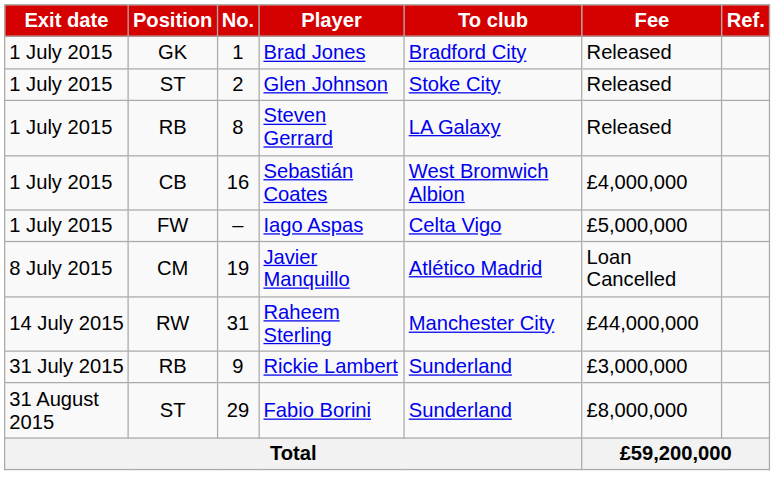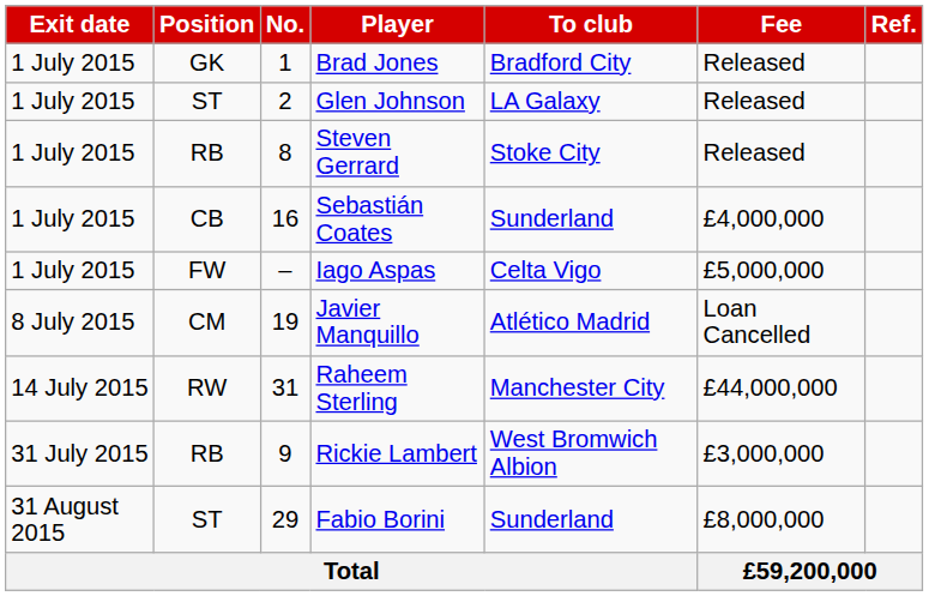 <table class="wikitable sortable">
 <tr>
 <th style="background:#d50000; color:white;">Exit date</th>
 <th style="background:#d50000; color:white;">Position</th>
 <th style="background:#d50000; color:white;">No.</th>
 <th style="background:#d50000; color:white;">Player</th>
 <th style="background:#d50000; color:white;">To club</th>
 <th style="background:#d50000; color:white;">Fee</th>
 <th style="background:#d50000; color:white;">Ref.</th>
 </tr>
 <tr>
 <td>1 July 2015</td>
 <td style="text-align:center;">GK</td>
 <td style="text-align:center;">1</td>
 <td style="text-align:left;"> <a href='#'>Brad Jones</a></td>
 <td style="text-align:left;"> <a href='#'>Bradford City</a></td>
 <td>Released</td>
 <td></td>
 </tr>
 <tr>
 <td>1 July 2015</td>
 <td style="text-align:center;">ST</td>
 <td style="text-align:center;">2</td>
 <td style="text-align:left;"> <a href='#'>Glen Johnson</a></td>
-<td style="text-align:left;"> <a href='#'>Stoke City</a></td>
+<td style="text-align:left;"> <a href='#'>LA Galaxy</a></td>
 <td>Released</td>
 <td></td>
 </tr>
 <tr>
 <td>1 July 2015</td>
 <td style="text-align:center;">RB</td>
 <td style="text-align:center;">8</td>
 <td style="text-align:left;"> <a href='#'>Steven Gerrard</a></td>
-<td style="text-align:left;"> <a href='#'>LA Galaxy</a></td>
+<td style="text-align:left;"> <a href='#'>Stoke City</a></td>
 <td>Released</td>
 <td></td>
 </tr>
 <tr>
 <td>1 July 2015</td>
 <td style="text-align:center;">CB</td>
 <td style="text-align:center;">16</td>
 <td style="text-align:left;"> <a href='#'>Sebastián Coates</a></td>
-<td style="text-align:left;"> <a href='#'>West Bromwich Albion</a></td>
+<td style="text-align:left;"> <a href='#'>Sunderland</a></td>
 <td>£4,000,000</td>
 <td></td>
 </tr>
 <tr>
 <td>1 July 2015</td>
 <td style="text-align:center;">FW</td>
 <td style="text-align:center;">–</td>
 <td style="text-align:left;"> <a href='#'>Iago Aspas</a></td>
 <td style="text-align:left;"> <a href='#'>Celta Vigo</a></td>
 <td>£5,000,000</td>
 <td></td>
 </tr>
 <tr>
 <td>8 July 2015</td>
 <td style="text-align:center;">CM</td>
 <td style="text-align:center;">19</td>
 <td style="text-align:left;"> <a href='#'>Javier Manquillo</a></td>
 <td style="text-align:left;"> <a href='#'>Atlético Madrid</a></td>
 <td>Loan Cancelled</td>
 <td></td>
 </tr>
 <tr>
 <td>14 July 2015</td>
 <td style="text-align:center;">RW</td>
 <td style="text-align:center;">31</td>
 <td style="text-align:left;"> <a href='#'>Raheem Sterling</a></td>
 <td style="text-align:left;"> <a href='#'>Manchester City</a></td>
 <td>£44,000,000</td>
 <td></td>
 </tr>
 <tr>
 <td>31 July 2015</td>
 <td style="text-align:center;">RB</td>
 <td style="text-align:center;">9</td>
 <td style="text-align:left;"> <a href='#'>Rickie Lambert</a></td>
-<td style="text-align:left;"> <a href='#'>Sunderland</a></td>
+<td style="text-align:left;"> <a href='#'>West Bromwich Albion</a></td>
 <td>£3,000,000</td>
 <td></td>
 </tr>
 <tr>
 <td>31 August 2015</td>
 <td style="text-align:center;">ST</td>
 <td style="text-align:center;">29</td>
 <td style="text-align:left;"> <a href='#'>Fabio Borini</a></td>
 <td style="text-align:left;"> <a href='#'>Sunderland</a></td>
 <td>£8,000,000</td>
 <td></td>
 </tr>
 <tr>
 <th colspan="5">Total</th>
 <th colspan="2">£59,200,000</th>
 </tr>
 </table>
